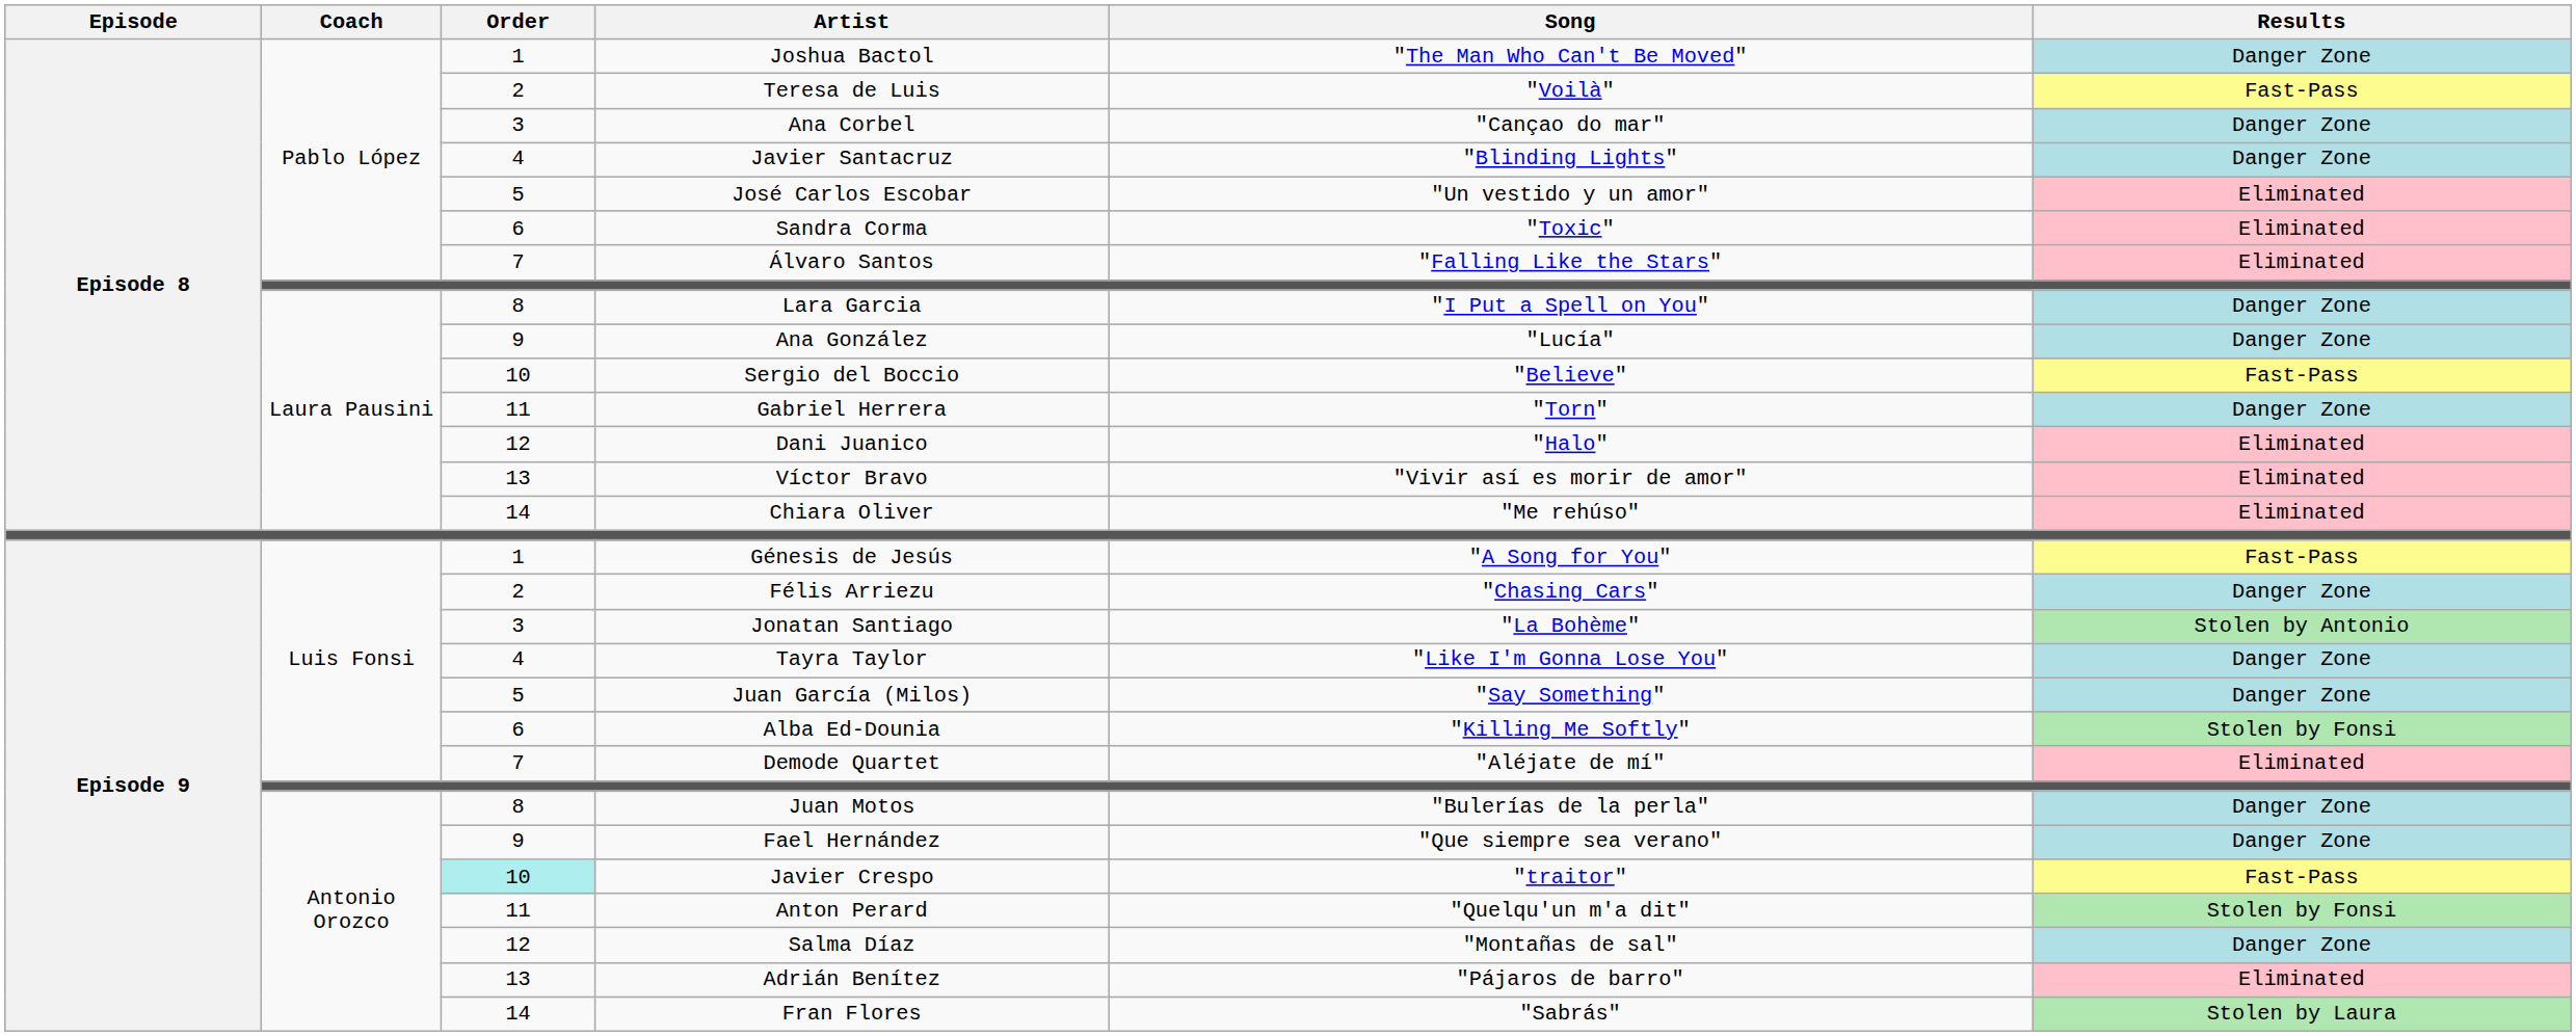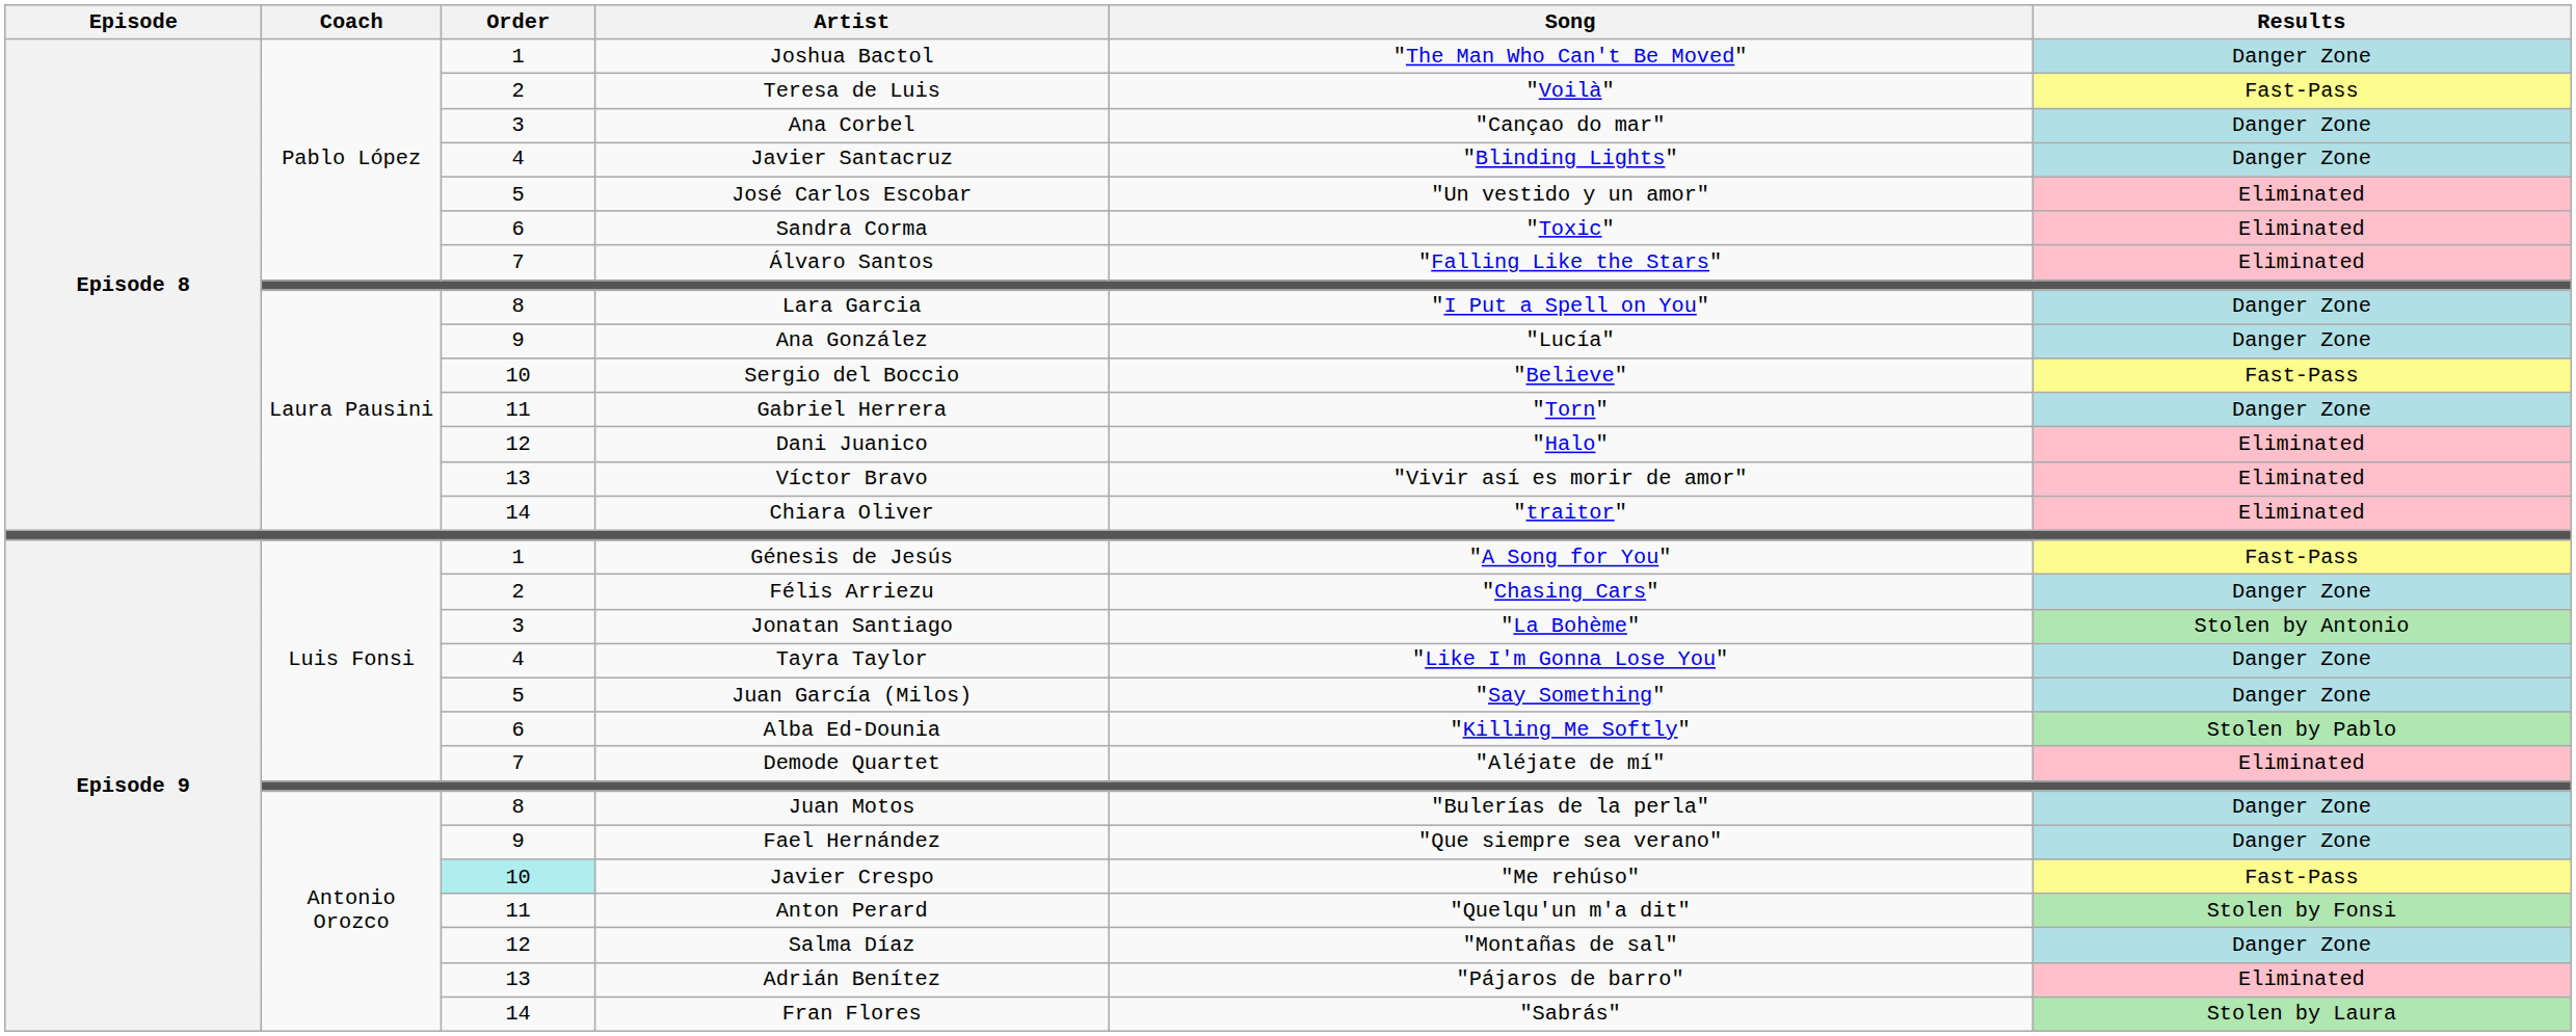 <table class="wikitable" style="text-align: center; width:100%">
 <tr>
 <th style="width:10%">Episode</th>
 <th style="width:07%">Coach</th>
 <th style="width:06%">Order</th>
 <th style="width:20%">Artist</th>
 <th style="width:36%">Song</th>
 <th style="width:21%">Results</th>
 </tr>
 <tr>
 <th rowspan="15">Episode 8<br></th>
 <td rowspan="7">Pablo López</td>
 <td>1</td>
 <td>Joshua Bactol</td>
 <td>"<a href='#'>The Man Who Can't Be Moved</a>"</td>
 <td style="background:#b0e0e6">Danger Zone</td>
 </tr>
 <tr>
 <td>2</td>
 <td>Teresa de Luis</td>
 <td>"<a href='#'>Voilà</a>"</td>
 <td style="background:#fdfc8f">Fast-Pass</td>
 </tr>
 <tr>
 <td>3</td>
 <td>Ana Corbel</td>
 <td>"Cançao do mar"</td>
 <td style="background:#b0e0e6">Danger Zone</td>
 </tr>
 <tr>
 <td>4</td>
 <td>Javier Santacruz</td>
 <td>"<a href='#'>Blinding Lights</a>"</td>
 <td style="background:#b0e0e6">Danger Zone</td>
 </tr>
 <tr>
 <td>5</td>
 <td>José Carlos Escobar</td>
 <td>"Un vestido y un amor"</td>
 <td style="background: pink">Eliminated</td>
 </tr>
 <tr>
 <td>6</td>
 <td>Sandra Corma</td>
 <td>"<a href='#'>Toxic</a>"</td>
 <td style="background: pink">Eliminated</td>
 </tr>
 <tr>
 <td>7</td>
 <td>Álvaro Santos</td>
 <td>"<a href='#'>Falling Like the Stars</a>"</td>
 <td style="background: pink">Eliminated</td>
 </tr>
 <tr>
 <td colspan="5" style="background:#555"></td>
 </tr>
 <tr>
 <td rowspan="7">Laura Pausini</td>
 <td>8</td>
 <td>Lara Garcia</td>
 <td>"<a href='#'>I Put a Spell on You</a>"</td>
 <td style="background:#b0e0e6">Danger Zone</td>
 </tr>
 <tr>
 <td>9</td>
 <td>Ana González</td>
 <td>"Lucía"</td>
 <td style="background:#b0e0e6">Danger Zone</td>
 </tr>
 <tr>
 <td>10</td>
 <td>Sergio del Boccio</td>
 <td>"<a href='#'>Believe</a>"</td>
 <td style="background:#fdfc8f">Fast-Pass</td>
 </tr>
 <tr>
 <td>11</td>
 <td>Gabriel Herrera</td>
 <td>"<a href='#'>Torn</a>"</td>
 <td style="background:#b0e0e6">Danger Zone</td>
 </tr>
 <tr>
 <td>12</td>
 <td>Dani Juanico</td>
 <td>"<a href='#'>Halo</a>"</td>
 <td style="background: pink">Eliminated</td>
 </tr>
 <tr>
 <td>13</td>
 <td>Víctor Bravo</td>
 <td>"Vivir así es morir de amor"</td>
 <td style="background: pink">Eliminated</td>
 </tr>
 <tr>
 <td>14</td>
 <td>Chiara Oliver</td>
-<td>"Me rehúso"</td>
+<td>"<a href='#'>traitor</a>"</td>
 <td style="background: pink">Eliminated</td>
 </tr>
 <tr>
 <td colspan="6" style="background:#555"></td>
 </tr>
 <tr>
 <th rowspan="15">Episode 9<br></th>
 <td rowspan="7">Luis Fonsi</td>
 <td>1</td>
 <td>Génesis de Jesús</td>
 <td>"<a href='#'>A Song for You</a>"</td>
 <td style="background:#fdfc8f">Fast-Pass</td>
 </tr>
 <tr>
 <td>2</td>
 <td>Félis Arriezu</td>
 <td>"<a href='#'>Chasing Cars</a>"</td>
 <td style="background:#b0e0e6">Danger Zone</td>
 </tr>
 <tr>
 <td>3</td>
 <td>Jonatan Santiago</td>
 <td>"<a href='#'>La Bohème</a>"</td>
 <td style="background:#b0e6b0">Stolen by Antonio</td>
 </tr>
 <tr>
 <td>4</td>
 <td>Tayra Taylor</td>
 <td>"<a href='#'>Like I'm Gonna Lose You</a>"</td>
 <td style="background:#b0e0e6">Danger Zone</td>
 </tr>
 <tr>
 <td>5</td>
 <td>Juan García (Milos)</td>
 <td>"<a href='#'>Say Something</a>"</td>
 <td style="background:#b0e0e6">Danger Zone</td>
 </tr>
 <tr>
 <td>6</td>
 <td>Alba Ed-Dounia</td>
 <td>"<a href='#'>Killing Me Softly</a>"</td>
-<td style="background:#b0e6b0">Stolen by Fonsi</td>
+<td style="background:#b0e6b0">Stolen by Pablo</td>
 </tr>
 <tr>
 <td>7</td>
 <td>Demode Quartet</td>
 <td>"Aléjate de mí"</td>
 <td style="background: pink">Eliminated</td>
 </tr>
 <tr>
 <td colspan="5" style="background:#555"></td>
 </tr>
 <tr>
 <td rowspan="7">Antonio Orozco</td>
 <td>8</td>
 <td>Juan Motos</td>
 <td>"Bulerías de la perla"</td>
 <td style="background:#b0e0e6">Danger Zone</td>
 </tr>
 <tr>
 <td>9</td>
 <td>Fael Hernández</td>
 <td>"Que siempre sea verano"</td>
 <td style="background:#b0e0e6">Danger Zone</td>
 </tr>
 <tr>
 <td style="background: paleturquoise;">10</td>
 <td>Javier Crespo</td>
-<td>"<a href='#'>traitor</a>"</td>
+<td>"Me rehúso"</td>
 <td style="background:#fdfc8f">Fast-Pass</td>
 </tr>
 <tr>
 <td>11</td>
 <td>Anton Perard</td>
 <td>"Quelqu'un m'a dit"</td>
 <td style="background:#b0e6b0">Stolen by Fonsi</td>
 </tr>
 <tr>
 <td>12</td>
 <td>Salma Díaz</td>
 <td>"Montañas de sal"</td>
 <td style="background:#b0e0e6">Danger Zone</td>
 </tr>
 <tr>
 <td>13</td>
 <td>Adrián Benítez</td>
 <td>"Pájaros de barro"</td>
 <td style="background: pink">Eliminated</td>
 </tr>
 <tr>
 <td>14</td>
 <td>Fran Flores</td>
 <td>"Sabrás"</td>
 <td style="background:#b0e6b0">Stolen by Laura</td>
 </tr>
 </table>
